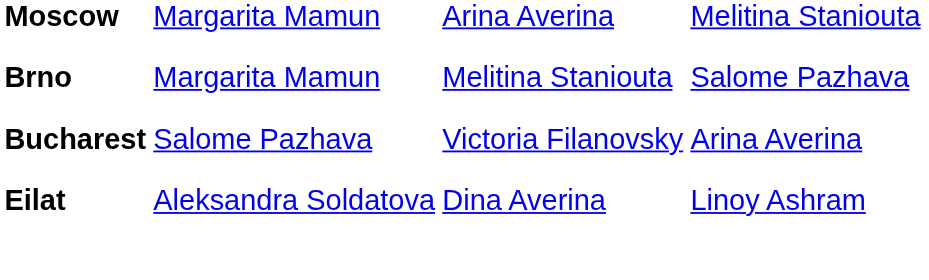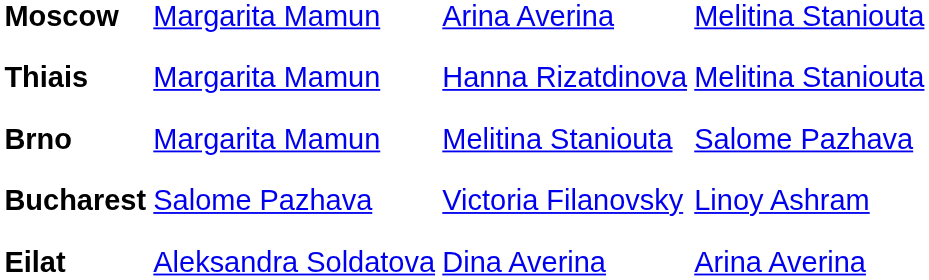 <table>
 <tr>
 <th scope=row style="text-align:left">Moscow</th>
 <td style="height:30px;"> <a href='#'>Margarita Mamun</a></td>
 <td style="height:30px;"> <a href='#'>Arina Averina</a></td>
+<td style="height:30px;"> <a href='#'>Melitina Staniouta</a></td>
+</tr>
+<tr>
+<th scope=row style="text-align:left">Thiais</th>
+<td style="height:30px;"> <a href='#'>Margarita Mamun</a></td>
+<td style="height:30px;"> <a href='#'>Hanna Rizatdinova</a></td>
 <td style="height:30px;"> <a href='#'>Melitina Staniouta</a></td>
 </tr>
 <tr>
 <th scope=row style="text-align:left">Brno</th>
 <td style="height:30px;"> <a href='#'>Margarita Mamun</a></td>
 <td style="height:30px;"> <a href='#'>Melitina Staniouta</a></td>
 <td style="height:30px;"> <a href='#'>Salome Pazhava</a></td>
 </tr>
 <tr>
 <th scope=row style="text-align:left">Bucharest</th>
 <td style="height:30px;"> <a href='#'>Salome Pazhava</a></td>
 <td style="height:30px;"> <a href='#'>Victoria Filanovsky</a></td>
-<td style="height:30px;"> <a href='#'>Arina Averina</a></td>
+<td style="height:30px;"> <a href='#'>Linoy Ashram</a></td>
 </tr>
 <tr>
 <th scope=row style="text-align:left">Eilat</th>
 <td style="height:30px;"> <a href='#'>Aleksandra Soldatova</a></td>
 <td style="height:30px;"> <a href='#'>Dina Averina</a></td>
-<td style="height:30px;"> <a href='#'>Linoy Ashram</a></td>
+<td style="height:30px;"> <a href='#'>Arina Averina</a></td>
 </tr>
 <tr>
 </tr>
 </table>
